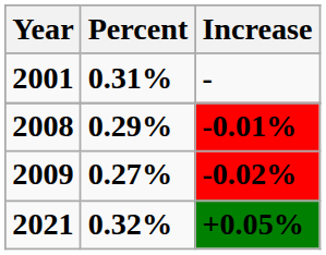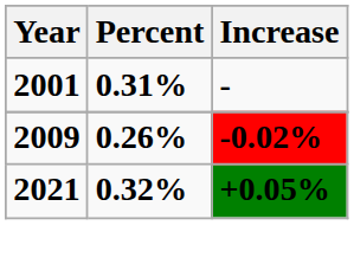 <table class="wikitable">
 <tr>
 <th><strong>Year</strong></th>
 <th><strong>Percent</strong></th>
 <th><strong>Increase</strong></th>
 </tr>
 <tr>
 <td><strong>2001</strong></td>
 <td><strong>0.31%</strong></td>
 <td style="background:"><strong>-</strong></td>
 </tr>
 <tr>
 </tr>
 <tr>
-<td><strong>2008</strong></td>
-<td><strong>0.29%</strong></td>
-<td style="background: red"><strong>-0.01%</strong></td>
-</tr>
-<tr>
 <td><strong>2009</strong></td>
-<td><strong>0.27%</strong></td>
+<td><strong>0.26%</strong></td>
 <td style="background: red"><strong>-0.02%</strong></td>
 </tr>
 <tr>
 <td><strong>2021</strong></td>
 <td><strong>0.32%</strong></td>
 <td style="background: green"><strong>+0.05%</strong></td>
 </tr>
 </table>
